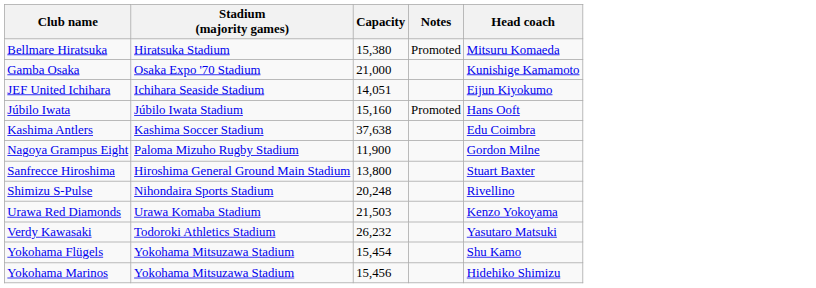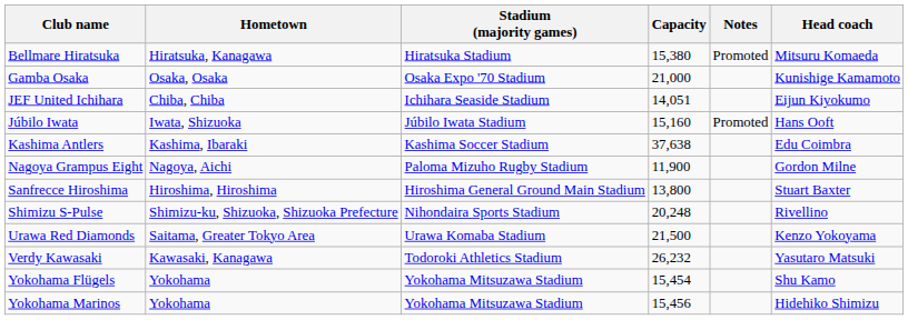 <table class="wikitable sortable">
 <tr>
 <th>Club name</th>
+<th>Hometown</th>
 <th>Stadium <br> (majority games)</th>
 <th>Capacity</th>
 <th>Notes</th>
 <th>Head coach</th>
 </tr>
 <tr>
 <td><a href='#'>Bellmare Hiratsuka</a></td>
+<td><a href='#'>Hiratsuka</a>, <a href='#'>Kanagawa</a></td>
 <td><a href='#'>Hiratsuka Stadium</a></td>
 <td>15,380</td>
 <td>Promoted</td>
 <td> <a href='#'>Mitsuru Komaeda</a></td>
 </tr>
 <tr>
 <td><a href='#'>Gamba Osaka</a></td>
+<td><a href='#'>Osaka</a>, <a href='#'>Osaka</a></td>
 <td><a href='#'>Osaka Expo '70 Stadium</a></td>
 <td>21,000</td>
 <td></td>
 <td> <a href='#'>Kunishige Kamamoto</a></td>
 </tr>
 <tr>
 <td><a href='#'>JEF United Ichihara</a></td>
+<td><a href='#'>Chiba</a>, <a href='#'>Chiba</a></td>
 <td><a href='#'>Ichihara Seaside Stadium</a></td>
 <td>14,051</td>
 <td></td>
 <td> <a href='#'>Eijun Kiyokumo</a></td>
 </tr>
 <tr>
 <td><a href='#'>Júbilo Iwata</a></td>
+<td><a href='#'>Iwata</a>, <a href='#'>Shizuoka</a></td>
 <td><a href='#'>Júbilo Iwata Stadium</a></td>
 <td>15,160</td>
 <td>Promoted</td>
 <td> <a href='#'>Hans Ooft</a></td>
 </tr>
 <tr>
 <td><a href='#'>Kashima Antlers</a></td>
+<td><a href='#'>Kashima</a>, <a href='#'>Ibaraki</a></td>
 <td><a href='#'>Kashima Soccer Stadium</a></td>
 <td>37,638</td>
 <td></td>
 <td> <a href='#'>Edu Coimbra</a></td>
 </tr>
 <tr>
 <td><a href='#'>Nagoya Grampus Eight</a></td>
+<td><a href='#'>Nagoya</a>, <a href='#'>Aichi</a></td>
 <td><a href='#'>Paloma Mizuho Rugby Stadium</a></td>
 <td>11,900</td>
 <td></td>
 <td> <a href='#'>Gordon Milne</a></td>
 </tr>
 <tr>
 <td><a href='#'>Sanfrecce Hiroshima</a></td>
+<td><a href='#'>Hiroshima</a>, <a href='#'>Hiroshima</a></td>
 <td><a href='#'>Hiroshima General Ground Main Stadium</a></td>
 <td>13,800</td>
 <td></td>
 <td> <a href='#'>Stuart Baxter</a></td>
 </tr>
 <tr>
 <td><a href='#'>Shimizu S-Pulse</a></td>
+<td><a href='#'>Shimizu-ku</a>, <a href='#'>Shizuoka</a>, <a href='#'>Shizuoka Prefecture</a></td>
 <td><a href='#'>Nihondaira Sports Stadium</a></td>
 <td>20,248</td>
 <td></td>
 <td> <a href='#'>Rivellino</a></td>
 </tr>
 <tr>
 <td><a href='#'>Urawa Red Diamonds</a></td>
+<td><a href='#'>Saitama</a>, <a href='#'>Greater Tokyo Area</a></td>
 <td><a href='#'>Urawa Komaba Stadium</a></td>
-<td>21,503</td>
+<td>21,500</td>
 <td></td>
 <td> <a href='#'>Kenzo Yokoyama</a></td>
 </tr>
 <tr>
 <td><a href='#'>Verdy Kawasaki</a></td>
+<td><a href='#'>Kawasaki</a>, <a href='#'>Kanagawa</a></td>
 <td><a href='#'>Todoroki Athletics Stadium</a></td>
 <td>26,232</td>
 <td></td>
 <td> <a href='#'>Yasutaro Matsuki</a></td>
 </tr>
 <tr>
 <td><a href='#'>Yokohama Flügels</a></td>
+<td><a href='#'>Yokohama</a></td>
 <td><a href='#'>Yokohama Mitsuzawa Stadium</a></td>
 <td>15,454</td>
 <td></td>
 <td> <a href='#'>Shu Kamo</a></td>
 </tr>
 <tr>
 <td><a href='#'>Yokohama Marinos</a></td>
+<td><a href='#'>Yokohama</a></td>
 <td><a href='#'>Yokohama Mitsuzawa Stadium</a></td>
 <td>15,456</td>
 <td></td>
 <td> <a href='#'>Hidehiko Shimizu</a></td>
 </tr>
 </table>
